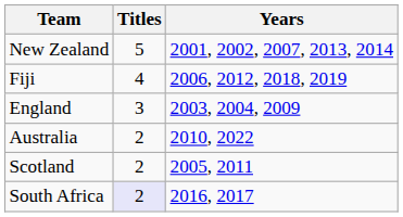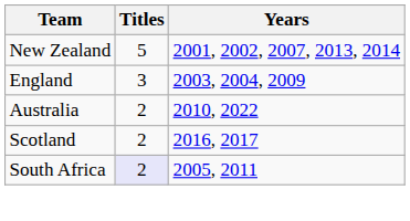 <table class="wikitable sortable">
 <tr>
 <th>Team</th>
 <th>Titles</th>
 <th>Years</th>
 </tr>
 <tr>
 <td>New Zealand</td>
 <td align=center>5</td>
 <td><a href='#'>2001</a>, <a href='#'>2002</a>, <a href='#'>2007</a>, <a href='#'>2013</a>, <a href='#'>2014</a></td>
-</tr>
-<tr>
-<td>Fiji</td>
-<td align=center>4</td>
-<td><a href='#'>2006</a>, <a href='#'>2012</a>, <a href='#'>2018</a>, <a href='#'>2019</a></td>
 </tr>
 <tr>
 <td>England</td>
 <td align=center>3</td>
 <td><a href='#'>2003</a>, <a href='#'>2004</a>, <a href='#'>2009</a></td>
 </tr>
 <tr>
 <td>Australia</td>
 <td align=center>2</td>
 <td><a href='#'>2010</a>, <a href='#'>2022</a></td>
 </tr>
 <tr>
 <td>Scotland</td>
 <td align=center>2</td>
-<td><a href='#'>2005</a>, <a href='#'>2011</a></td>
+<td><a href='#'>2016</a>, <a href='#'>2017</a></td>
 </tr>
 <tr>
 <td>South Africa</td>
 <td align=center style="background: lavender;">2</td>
-<td><a href='#'>2016</a>, <a href='#'>2017</a></td>
+<td><a href='#'>2005</a>, <a href='#'>2011</a></td>
 </tr>
 </table>
